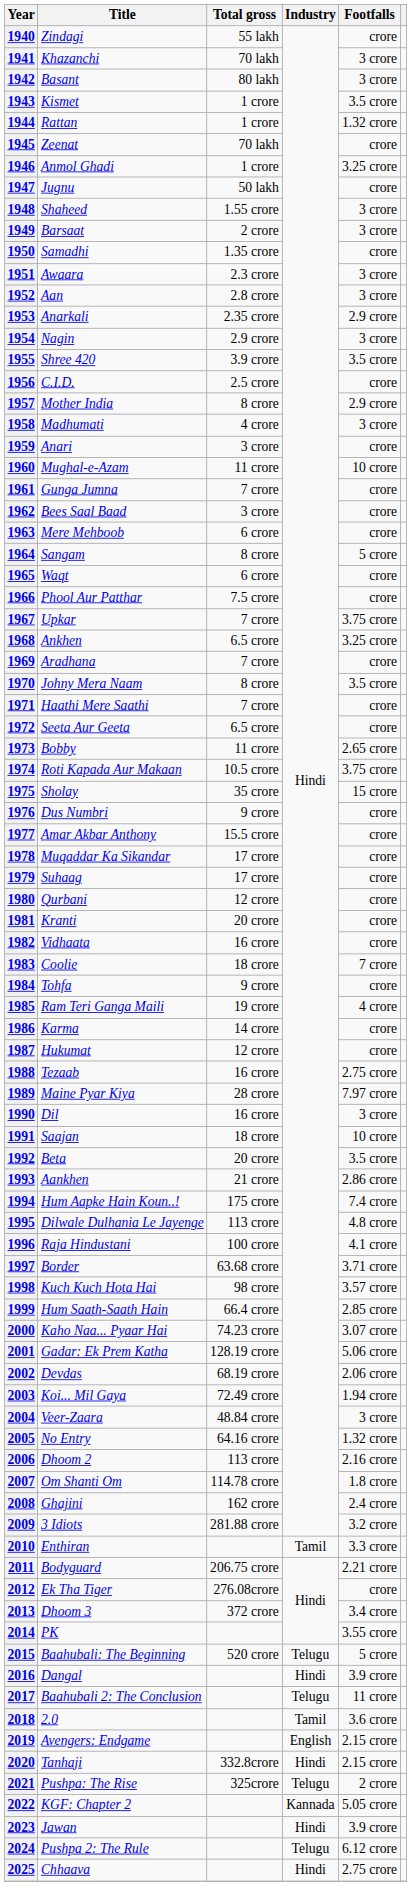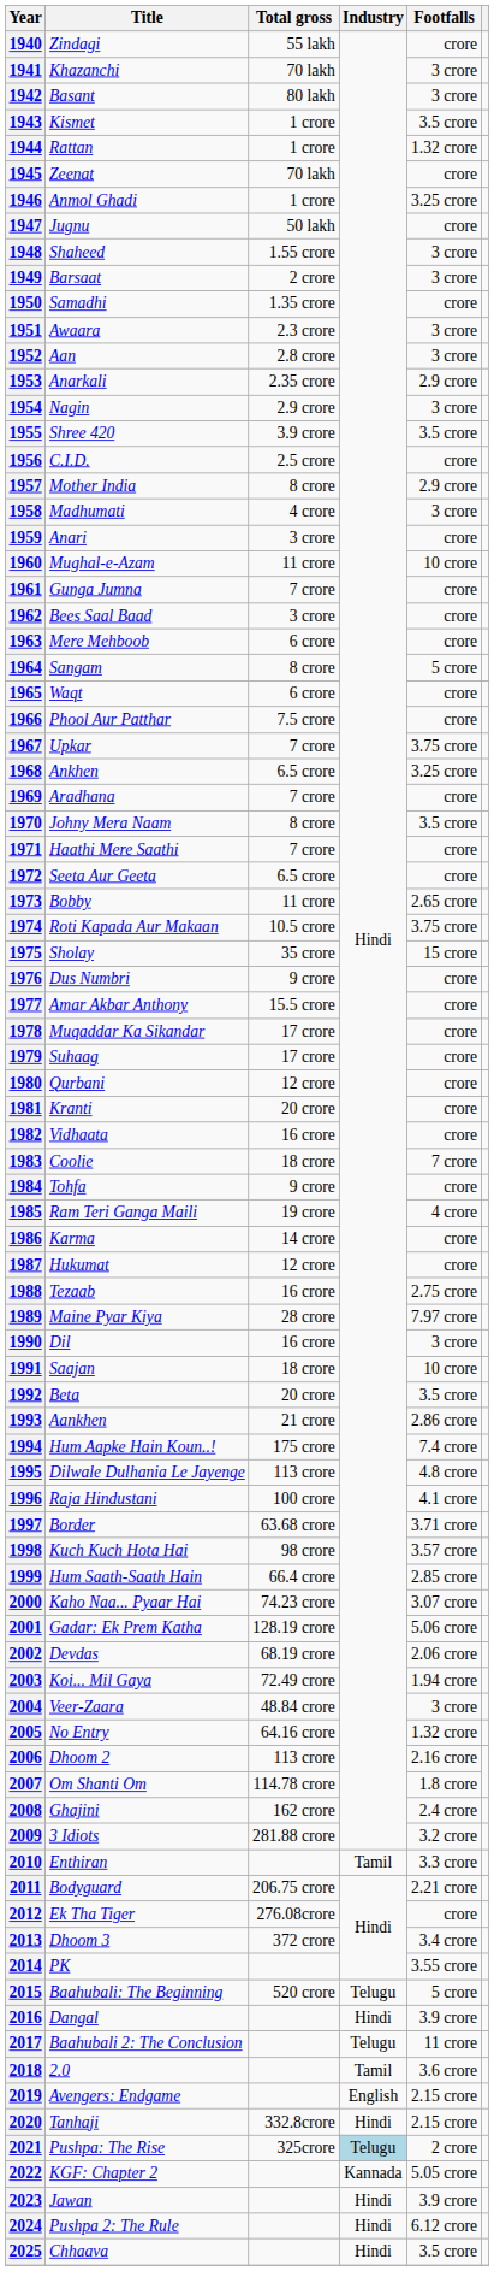 <table class="wikitable plainrowheaders sortable">
 <tr>
 <th scope="col">Year</th>
 <th scope="col">Title</th>
 <th scope="col">Total gross</th>
 <th scope="col">Industry</th>
 <th scope="col">Footfalls</th>
 <th scope="col" class="unsortable"></th>
 </tr>
 <tr>
 <th scope="row"><a href='#'>1940</a></th>
 <td><em><a href='#'>Zindagi</a></em></td>
 <td align="right">55 lakh</td>
 <td rowspan="70" style="text-align:center;">Hindi</td>
 <td align="right"> crore</td>
 <td align="center"></td>
 </tr>
 <tr>
 <th scope="row"><a href='#'>1941</a></th>
 <td><em><a href='#'>Khazanchi</a></em></td>
 <td align="right">70 lakh</td>
 <td align="right">3 crore</td>
 <td align="center"></td>
 </tr>
 <tr>
 <th scope="row"><a href='#'>1942</a></th>
 <td><em><a href='#'>Basant</a></em></td>
 <td align="right">80 lakh</td>
 <td align="right">3 crore</td>
 <td align="center"></td>
 </tr>
 <tr>
 <th scope="row"><a href='#'>1943</a></th>
 <td><em><a href='#'>Kismet</a></em></td>
 <td align="right">1 crore</td>
 <td align="right">3.5 crore</td>
 <td align="center"></td>
 </tr>
 <tr>
 <th scope="row"><a href='#'>1944</a></th>
 <td><em><a href='#'>Rattan</a></em></td>
 <td align="right">1 crore</td>
 <td align="right">1.32 crore</td>
 <td align="center"></td>
 </tr>
 <tr>
 <th scope="row"><a href='#'>1945</a></th>
 <td><em><a href='#'>Zeenat</a></em></td>
 <td align="right">70 lakh</td>
 <td align="right"> crore</td>
 <td align="center"></td>
 </tr>
 <tr>
 <th scope="row"><a href='#'>1946</a></th>
 <td><em><a href='#'>Anmol Ghadi</a></em></td>
 <td align="right">1 crore</td>
 <td align="right">3.25 crore</td>
 <td align="center"></td>
 </tr>
 <tr>
 <th scope="row"><a href='#'>1947</a></th>
 <td><em><a href='#'>Jugnu</a></em></td>
 <td align="right">50 lakh</td>
 <td align="right"> crore</td>
 <td align="center"></td>
 </tr>
 <tr>
 <th scope="row"><a href='#'>1948</a></th>
 <td><em><a href='#'>Shaheed</a></em></td>
 <td align="right">1.55 crore</td>
 <td align="right">3 crore</td>
 <td align="center"></td>
 </tr>
 <tr>
 <th scope="row"><a href='#'>1949</a></th>
 <td><em><a href='#'>Barsaat</a></em></td>
 <td align="right">2 crore</td>
 <td align="right">3 crore</td>
 <td align="center"></td>
 </tr>
 <tr>
 <th scope="row"><a href='#'>1950</a></th>
 <td><em><a href='#'>Samadhi</a></em></td>
 <td align="right">1.35 crore</td>
 <td align="right"> crore</td>
 <td align="center"></td>
 </tr>
 <tr>
 <th scope="row"><a href='#'>1951</a></th>
 <td><em><a href='#'>Awaara</a></em></td>
 <td align="right">2.3 crore</td>
 <td align="right">3 crore</td>
 <td align="center"></td>
 </tr>
 <tr>
 <th scope="row"><a href='#'>1952</a></th>
 <td><em><a href='#'>Aan</a></em></td>
 <td align="right">2.8 crore</td>
 <td align="right">3 crore</td>
 <td align="center"></td>
 </tr>
 <tr>
 <th scope="row"><a href='#'>1953</a></th>
 <td><em><a href='#'>Anarkali</a></em></td>
 <td align="right">2.35 crore</td>
 <td align="right">2.9 crore</td>
 <td align="center"></td>
 </tr>
 <tr>
 <th scope="row"><a href='#'>1954</a></th>
 <td><em><a href='#'>Nagin</a></em></td>
 <td align="right">2.9 crore</td>
 <td align="right">3 crore</td>
 <td align="center"></td>
 </tr>
 <tr>
 <th scope="row"><a href='#'>1955</a></th>
 <td><em><a href='#'>Shree 420</a></em></td>
 <td align="right">3.9 crore</td>
 <td align="right">3.5 crore</td>
 <td align="center"></td>
 </tr>
 <tr>
 <th scope="row"><a href='#'>1956</a></th>
 <td><a href='#'><em>C.I.D.</em></a></td>
 <td align="right">2.5 crore</td>
 <td align="right"> crore</td>
 <td align="center"></td>
 </tr>
 <tr>
 <th scope="row"><a href='#'>1957</a></th>
 <td><em><a href='#'>Mother India</a></em></td>
 <td align="right">8 crore</td>
 <td align="right">2.9 crore</td>
 <td align="center"></td>
 </tr>
 <tr>
 <th scope="row"><a href='#'>1958</a></th>
 <td><em><a href='#'>Madhumati</a></em></td>
 <td align="right">4 crore</td>
 <td align="right">3 crore</td>
 <td align="center"></td>
 </tr>
 <tr>
 <th scope="row"><a href='#'>1959</a></th>
 <td><em><a href='#'>Anari</a></em></td>
 <td align="right">3 crore</td>
 <td align="right"> crore</td>
 <td align="center"></td>
 </tr>
 <tr>
 <th scope="row"><a href='#'>1960</a></th>
 <td><em><a href='#'>Mughal-e-Azam</a></em></td>
 <td align="right">11 crore</td>
 <td align="right">10 crore</td>
 <td align="center"></td>
 </tr>
 <tr>
 <th scope="row"><a href='#'>1961</a></th>
 <td><em><a href='#'>Gunga Jumna</a></em></td>
 <td align="right">7 crore</td>
 <td align="right"> crore</td>
 <td align="center"></td>
 </tr>
 <tr>
 <th scope="row"><a href='#'>1962</a></th>
 <td><em><a href='#'>Bees Saal Baad</a></em></td>
 <td align="right">3 crore</td>
 <td align="right"> crore</td>
 <td align="center"></td>
 </tr>
 <tr>
 <th scope="row"><a href='#'>1963</a></th>
 <td><em><a href='#'>Mere Mehboob</a></em></td>
 <td align="right">6 crore</td>
 <td align="right"> crore</td>
 <td align="center"></td>
 </tr>
 <tr>
 <th scope="row"><a href='#'>1964</a></th>
 <td><a href='#'><em>Sangam</em></a></td>
 <td align="right">8 crore</td>
 <td align="right">5 crore</td>
 <td align="center"></td>
 </tr>
 <tr>
 <th scope="row"><a href='#'>1965</a></th>
 <td><em><a href='#'>Waqt</a></em></td>
 <td align="right">6 crore</td>
 <td align="right"> crore</td>
 <td align="center"></td>
 </tr>
 <tr>
 <th scope="row"><a href='#'>1966</a></th>
 <td><em><a href='#'>Phool Aur Patthar</a></em></td>
 <td align="right">7.5 crore</td>
 <td align="right"> crore</td>
 <td align="center"></td>
 </tr>
 <tr>
 <th scope="row"><a href='#'>1967</a></th>
 <td><em><a href='#'>Upkar</a></em></td>
 <td align="right">7 crore</td>
 <td align="right">3.75 crore</td>
 <td align="center"></td>
 </tr>
 <tr>
 <th scope="row"><a href='#'>1968</a></th>
 <td><em><a href='#'>Ankhen</a></em></td>
 <td align="right">6.5 crore</td>
 <td align="right">3.25 crore</td>
 <td align="center"></td>
 </tr>
 <tr>
 <th scope="row"><a href='#'>1969</a></th>
 <td><em><a href='#'>Aradhana</a></em></td>
 <td align="right">7 crore</td>
 <td align="right"> crore</td>
 <td align="center"></td>
 </tr>
 <tr>
 <th scope="row"><a href='#'>1970</a></th>
 <td><em><a href='#'>Johny Mera Naam</a></em></td>
 <td align="right">8 crore</td>
 <td align="right">3.5 crore</td>
 <td align="center"></td>
 </tr>
 <tr>
 <th scope="row"><a href='#'>1971</a></th>
 <td><em><a href='#'>Haathi Mere Saathi</a></em></td>
 <td align="right">7 crore</td>
 <td align="right"> crore</td>
 <td align="center"></td>
 </tr>
 <tr>
 <th scope="row"><a href='#'>1972</a></th>
 <td><em><a href='#'>Seeta Aur Geeta</a></em></td>
 <td align="right">6.5 crore</td>
 <td align="right"> crore</td>
 <td align="center"></td>
 </tr>
 <tr>
 <th scope="row"><a href='#'>1973</a></th>
 <td><em><a href='#'>Bobby</a></em></td>
 <td align="right">11 crore</td>
 <td align="right">2.65 crore</td>
 <td align="center"></td>
 </tr>
 <tr>
 <th scope="row"><a href='#'>1974</a></th>
 <td><em><a href='#'>Roti Kapada Aur Makaan</a></em></td>
 <td align="right">10.5 crore</td>
 <td align="right">3.75 crore</td>
 <td align="center"></td>
 </tr>
 <tr>
 <th scope="row"><a href='#'>1975</a></th>
 <td><em><a href='#'>Sholay</a></em></td>
 <td align="right">35 crore</td>
 <td align="right">15 crore</td>
 <td align="center"></td>
 </tr>
 <tr>
 <th scope="row"><a href='#'>1976</a></th>
 <td><em><a href='#'>Dus Numbri</a></em></td>
 <td align="right">9 crore</td>
 <td align="right"> crore</td>
 <td align="center"></td>
 </tr>
 <tr>
 <th scope="row"><a href='#'>1977</a></th>
 <td><em><a href='#'>Amar Akbar Anthony</a></em></td>
 <td align="right">15.5 crore</td>
 <td align="right"> crore</td>
 <td align="center"></td>
 </tr>
 <tr>
 <th scope="row"><a href='#'>1978</a></th>
 <td><em><a href='#'>Muqaddar Ka Sikandar</a></em></td>
 <td align="right">17 crore</td>
 <td align="right"> crore</td>
 <td align="center"></td>
 </tr>
 <tr>
 <th scope="row"><a href='#'>1979</a></th>
 <td><em><a href='#'>Suhaag</a></em></td>
 <td align="right">17 crore</td>
 <td align="right"> crore</td>
 <td align="center"></td>
 </tr>
 <tr>
 <th scope="row"><a href='#'>1980</a></th>
 <td><em><a href='#'>Qurbani</a></em></td>
 <td align="right">12 crore</td>
 <td align="right"> crore</td>
 <td align="center"></td>
 </tr>
 <tr>
 <th scope="row"><a href='#'>1981</a></th>
 <td><em><a href='#'>Kranti</a></em></td>
 <td align="right">20 crore</td>
 <td align="right"> crore</td>
 <td align="center"></td>
 </tr>
 <tr>
 <th scope="row"><a href='#'>1982</a></th>
 <td><em><a href='#'>Vidhaata</a></em></td>
 <td align="right">16 crore</td>
 <td align="right"> crore</td>
 <td align="center"></td>
 </tr>
 <tr>
 <th scope="row"><a href='#'>1983</a></th>
 <td><em><a href='#'>Coolie</a></em></td>
 <td align="right">18 crore</td>
 <td align="right">7 crore</td>
 <td align="center"></td>
 </tr>
 <tr>
 <th scope="row"><a href='#'>1984</a></th>
 <td><em><a href='#'>Tohfa</a></em></td>
 <td align="right">9 crore</td>
 <td align="right"> crore</td>
 <td align="center"></td>
 </tr>
 <tr>
 <th scope="row"><a href='#'>1985</a></th>
 <td><em><a href='#'>Ram Teri Ganga Maili</a></em></td>
 <td align="right">19 crore</td>
 <td align="right">4 crore</td>
 <td align="center"></td>
 </tr>
 <tr>
 <th scope="row"><a href='#'>1986</a></th>
 <td><em><a href='#'>Karma</a></em></td>
 <td align="right">14 crore</td>
 <td align="right"> crore</td>
 <td align="center"></td>
 </tr>
 <tr>
 <th scope="row"><a href='#'>1987</a></th>
 <td><em><a href='#'>Hukumat</a></em></td>
 <td align="right">12 crore</td>
 <td align="right"> crore</td>
 <td align="center"></td>
 </tr>
 <tr>
 <th scope="row"><a href='#'>1988</a></th>
 <td><em><a href='#'>Tezaab</a></em></td>
 <td align="right">16 crore</td>
 <td align="right">2.75 crore</td>
 <td align="center"></td>
 </tr>
 <tr>
 <th scope="row"><a href='#'>1989</a></th>
 <td><em><a href='#'>Maine Pyar Kiya</a></em></td>
 <td align="right">28 crore</td>
 <td align="right">7.97 crore</td>
 <td align="center"></td>
 </tr>
 <tr>
 <th scope="row"><a href='#'>1990</a></th>
 <td><em><a href='#'>Dil</a></em></td>
 <td align="right">16 crore</td>
 <td align="right">3 crore</td>
 <td align="center"></td>
 </tr>
 <tr>
 <th scope="row"><a href='#'>1991</a></th>
 <td><em><a href='#'>Saajan</a></em></td>
 <td align="right">18 crore</td>
 <td align="right">10 crore</td>
 <td align="center"></td>
 </tr>
 <tr>
 <th scope="row"><a href='#'>1992</a></th>
 <td><em><a href='#'>Beta</a></em></td>
 <td align="right">20 crore</td>
 <td align="right">3.5 crore</td>
 <td align="center"></td>
 </tr>
 <tr>
 <th scope="row"><a href='#'>1993</a></th>
 <td><em><a href='#'>Aankhen</a></em></td>
 <td align="right">21 crore</td>
 <td align="right">2.86 crore</td>
 <td align="center"></td>
 </tr>
 <tr>
 <th scope="row"><a href='#'>1994</a></th>
 <td><em><a href='#'>Hum Aapke Hain Koun..!</a></em></td>
 <td align="right">175 crore</td>
 <td align="right">7.4 crore</td>
 <td align="center"></td>
 </tr>
 <tr>
 <th scope="row"><a href='#'>1995</a></th>
 <td><em><a href='#'>Dilwale Dulhania Le Jayenge</a></em></td>
 <td align="right">113 crore</td>
 <td align="right">4.8 crore</td>
 <td align="center"></td>
 </tr>
 <tr>
 <th scope="row"><a href='#'>1996</a></th>
 <td><em><a href='#'>Raja Hindustani</a></em></td>
 <td align="right">100 crore</td>
 <td align="right">4.1 crore</td>
 <td align="center"></td>
 </tr>
 <tr>
 <th scope="row"><a href='#'>1997</a></th>
 <td><em><a href='#'>Border</a></em></td>
 <td align="right">63.68 crore</td>
 <td align="right">3.71 crore</td>
 <td align="center"></td>
 </tr>
 <tr>
 <th scope="row"><a href='#'>1998</a></th>
 <td><em><a href='#'>Kuch Kuch Hota Hai</a></em></td>
 <td align="right">98 crore</td>
 <td align="right">3.57 crore</td>
 <td align="center"></td>
 </tr>
 <tr>
 <th scope="row"><a href='#'>1999</a></th>
 <td><em><a href='#'>Hum Saath-Saath Hain</a></em></td>
 <td align="right">66.4 crore</td>
 <td align="right">2.85 crore</td>
 <td align="center"></td>
 </tr>
 <tr>
 <th scope="row"><a href='#'>2000</a></th>
 <td><em><a href='#'>Kaho Naa... Pyaar Hai</a></em></td>
 <td align="right">74.23 crore</td>
 <td align="right">3.07 crore</td>
 <td align="center"></td>
 </tr>
 <tr>
 <th scope="row"><a href='#'>2001</a></th>
 <td><em><a href='#'>Gadar: Ek Prem Katha</a></em></td>
 <td align="right">128.19 crore</td>
 <td align="right">5.06 crore</td>
 <td align="center"></td>
 </tr>
 <tr>
 <th scope="row"><a href='#'>2002</a></th>
 <td><em><a href='#'>Devdas</a></em></td>
 <td align="right">68.19 crore</td>
 <td align="right">2.06 crore</td>
 <td align="center"></td>
 </tr>
 <tr>
 <th scope="row"><a href='#'>2003</a></th>
 <td><em><a href='#'>Koi... Mil Gaya</a></em></td>
 <td align="right">72.49 crore</td>
 <td align="right">1.94 crore</td>
 <td align="center"></td>
 </tr>
 <tr>
 <th scope="row"><a href='#'>2004</a></th>
 <td><em><a href='#'>Veer-Zaara</a></em></td>
 <td align="right">48.84 crore</td>
 <td align="right">3 crore</td>
 <td align="center"></td>
 </tr>
 <tr>
 <th scope="row"><a href='#'>2005</a></th>
 <td><em><a href='#'>No Entry</a></em></td>
 <td align="right">64.16 crore</td>
 <td align="right">1.32 crore</td>
 <td align="center"></td>
 </tr>
 <tr>
 <th scope="row"><a href='#'>2006</a></th>
 <td><em><a href='#'>Dhoom 2</a></em></td>
 <td align="right">113 crore</td>
 <td align="right">2.16 crore</td>
 <td rowspan="2" align="center"></td>
 </tr>
 <tr>
 <th scope="row"><a href='#'>2007</a></th>
 <td><em><a href='#'>Om Shanti Om</a></em></td>
 <td align="right">114.78 crore</td>
 <td align="right">1.8 crore</td>
 </tr>
 <tr>
 <th scope="row"><a href='#'>2008</a></th>
 <td><em><a href='#'>Ghajini</a></em></td>
 <td align="right">162 crore</td>
 <td align="right">2.4 crore</td>
 <td align="center"></td>
 </tr>
 <tr>
 <th scope="row"><a href='#'>2009</a></th>
 <td><em><a href='#'>3 Idiots</a></em></td>
 <td align="right">281.88 crore</td>
 <td align="right">3.2 crore</td>
 <td align="center"></td>
 </tr>
 <tr>
 <th scope="row"><a href='#'>2010</a></th>
 <td><em><a href='#'>Enthiran</a></em></td>
 <td align="right"></td>
 <td style="text-align:center;">Tamil</td>
 <td align="right">3.3 crore</td>
 <td align="center"></td>
 </tr>
 <tr>
 <th scope="row"><a href='#'>2011</a></th>
 <td><em><a href='#'>Bodyguard</a></em></td>
 <td align="right">206.75 crore</td>
 <td rowspan="4" style="text-align:center;">Hindi</td>
 <td align="right">2.21 crore</td>
 <td align="center"></td>
 </tr>
 <tr>
 <th scope="row"><a href='#'>2012</a></th>
 <td><em><a href='#'>Ek Tha Tiger</a></em></td>
 <td align="right">276.08crore</td>
 <td align="right"> crore</td>
 <td align="center"></td>
 </tr>
 <tr>
 <th scope="row"><a href='#'>2013</a></th>
 <td><em><a href='#'>Dhoom 3</a></em></td>
 <td align="right">372 crore</td>
 <td align="right">3.4 crore</td>
 <td align="center"></td>
 </tr>
 <tr>
 <th scope="row"><a href='#'>2014</a></th>
 <td><em><a href='#'>PK</a></em></td>
 <td align="right"></td>
 <td align="right">3.55 crore</td>
 <td align="center"></td>
 </tr>
 <tr>
 <th scope="row"><a href='#'>2015</a></th>
 <td><em><a href='#'>Baahubali: The Beginning</a></em></td>
 <td align="right">520 crore</td>
 <td style="text-align:center;">Telugu</td>
 <td align="right">5 crore</td>
 <td align="center"></td>
 </tr>
 <tr>
 <th scope="row"><a href='#'>2016</a></th>
 <td><em><a href='#'>Dangal</a></em></td>
 <td align="right"></td>
 <td style="text-align:center;">Hindi</td>
 <td align="right">3.9 crore</td>
 <td align="center"></td>
 </tr>
 <tr>
 <th scope="row"><a href='#'>2017</a></th>
 <td><em><a href='#'>Baahubali 2: The Conclusion</a></em></td>
 <td align="right"></td>
 <td style="text-align:center;">Telugu</td>
 <td align="right">11 crore</td>
 <td align="center"></td>
 </tr>
 <tr>
 <th scope="row"><a href='#'>2018</a></th>
 <td><em><a href='#'>2.0</a></em></td>
 <td align="right"></td>
 <td style="text-align:center;">Tamil</td>
 <td align="right">3.6 crore</td>
 <td align="center"></td>
 </tr>
 <tr>
 <th scope="row"><a href='#'>2019</a></th>
 <td><em><a href='#'>Avengers: Endgame</a></em></td>
 <td align="right"></td>
 <td style="text-align:center;">English</td>
 <td align="right">2.15 crore</td>
 <td align="center"></td>
 </tr>
 <tr>
 <th scope="row"><a href='#'>2020</a></th>
 <td><em><a href='#'>Tanhaji</a></em></td>
 <td align="right">332.8crore</td>
 <td style="text-align:center;">Hindi</td>
 <td align="right">2.15 crore</td>
 <td align="center"></td>
 </tr>
 <tr>
 <th scope="row"><a href='#'>2021</a></th>
 <td><em><a href='#'>Pushpa: The Rise</a></em></td>
 <td align="right">325crore</td>
-<td style="text-align:center;">Telugu</td>
+<td style="background: lightblue; text-align:center;">Telugu</td>
 <td align="right">2 crore</td>
 <td align="center"></td>
 </tr>
 <tr>
 <th scope="row"><a href='#'>2022</a></th>
 <td><em><a href='#'>KGF: Chapter 2</a></em></td>
 <td align="right"></td>
 <td style="text-align:center;">Kannada</td>
 <td align="right">5.05 crore</td>
 <td align="center"></td>
 </tr>
 <tr>
 <th scope="row"><a href='#'>2023</a></th>
 <td><em><a href='#'>Jawan</a></em></td>
 <td align="right"></td>
 <td style="text-align:center;">Hindi</td>
 <td align="right">3.9 crore</td>
 <td align="center"></td>
 </tr>
 <tr>
 <th scope="row"><a href='#'>2024</a></th>
 <td><em><a href='#'>Pushpa 2: The Rule</a></em></td>
 <td align="right"></td>
-<td style="text-align:center;">Telugu</td>
+<td style="text-align:center;">Hindi</td>
 <td align="right">6.12 crore</td>
 <td align="center"></td>
 </tr>
 <tr>
 <th scope="row"><a href='#'>2025</a></th>
 <td><em><a href='#'>Chhaava</a></em></td>
 <td align="right"></td>
 <td style="text-align:center;">Hindi</td>
-<td align="right">2.75 crore</td>
+<td align="right">3.5 crore</td>
 <td align="center"></td>
 </tr>
 <tr>
 </tr>
 </table>
